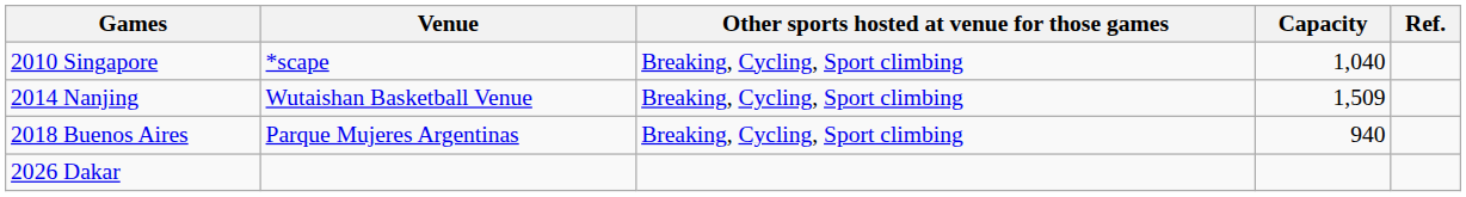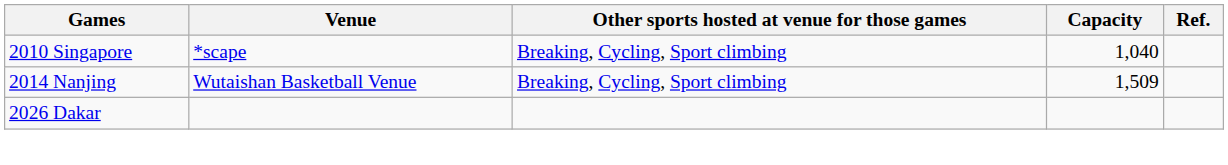 <table class="wikitable sortable" width="1000px">
 <tr>
 <th>Games</th>
 <th>Venue</th>
 <th>Other sports hosted at venue for those games</th>
 <th>Capacity</th>
 <th>Ref.</th>
 </tr>
 <tr>
 <td><a href='#'>2010 Singapore</a></td>
 <td><a href='#'>*scape</a></td>
 <td><a href='#'>Breaking</a>, <a href='#'>Cycling</a>, <a href='#'>Sport climbing</a></td>
 <td align="right">1,040</td>
 <td align="center"></td>
 </tr>
 <tr>
 <td><a href='#'>2014 Nanjing</a></td>
 <td><a href='#'>Wutaishan Basketball Venue</a></td>
 <td><a href='#'>Breaking</a>, <a href='#'>Cycling</a>, <a href='#'>Sport climbing</a></td>
 <td align="right">1,509</td>
 <td align="center"></td>
 </tr>
 <tr>
-<td><a href='#'>2018 Buenos Aires</a></td>
-<td><a href='#'>Parque Mujeres Argentinas</a></td>
-<td><a href='#'>Breaking</a>, <a href='#'>Cycling</a>, <a href='#'>Sport climbing</a></td>
-<td align="right">940</td>
-<td align="center"></td>
-</tr>
-<tr>
 <td><a href='#'>2026 Dakar</a></td>
 <td></td>
 <td></td>
 <td align="right"></td>
 <td align="center"></td>
 </tr>
 </table>
